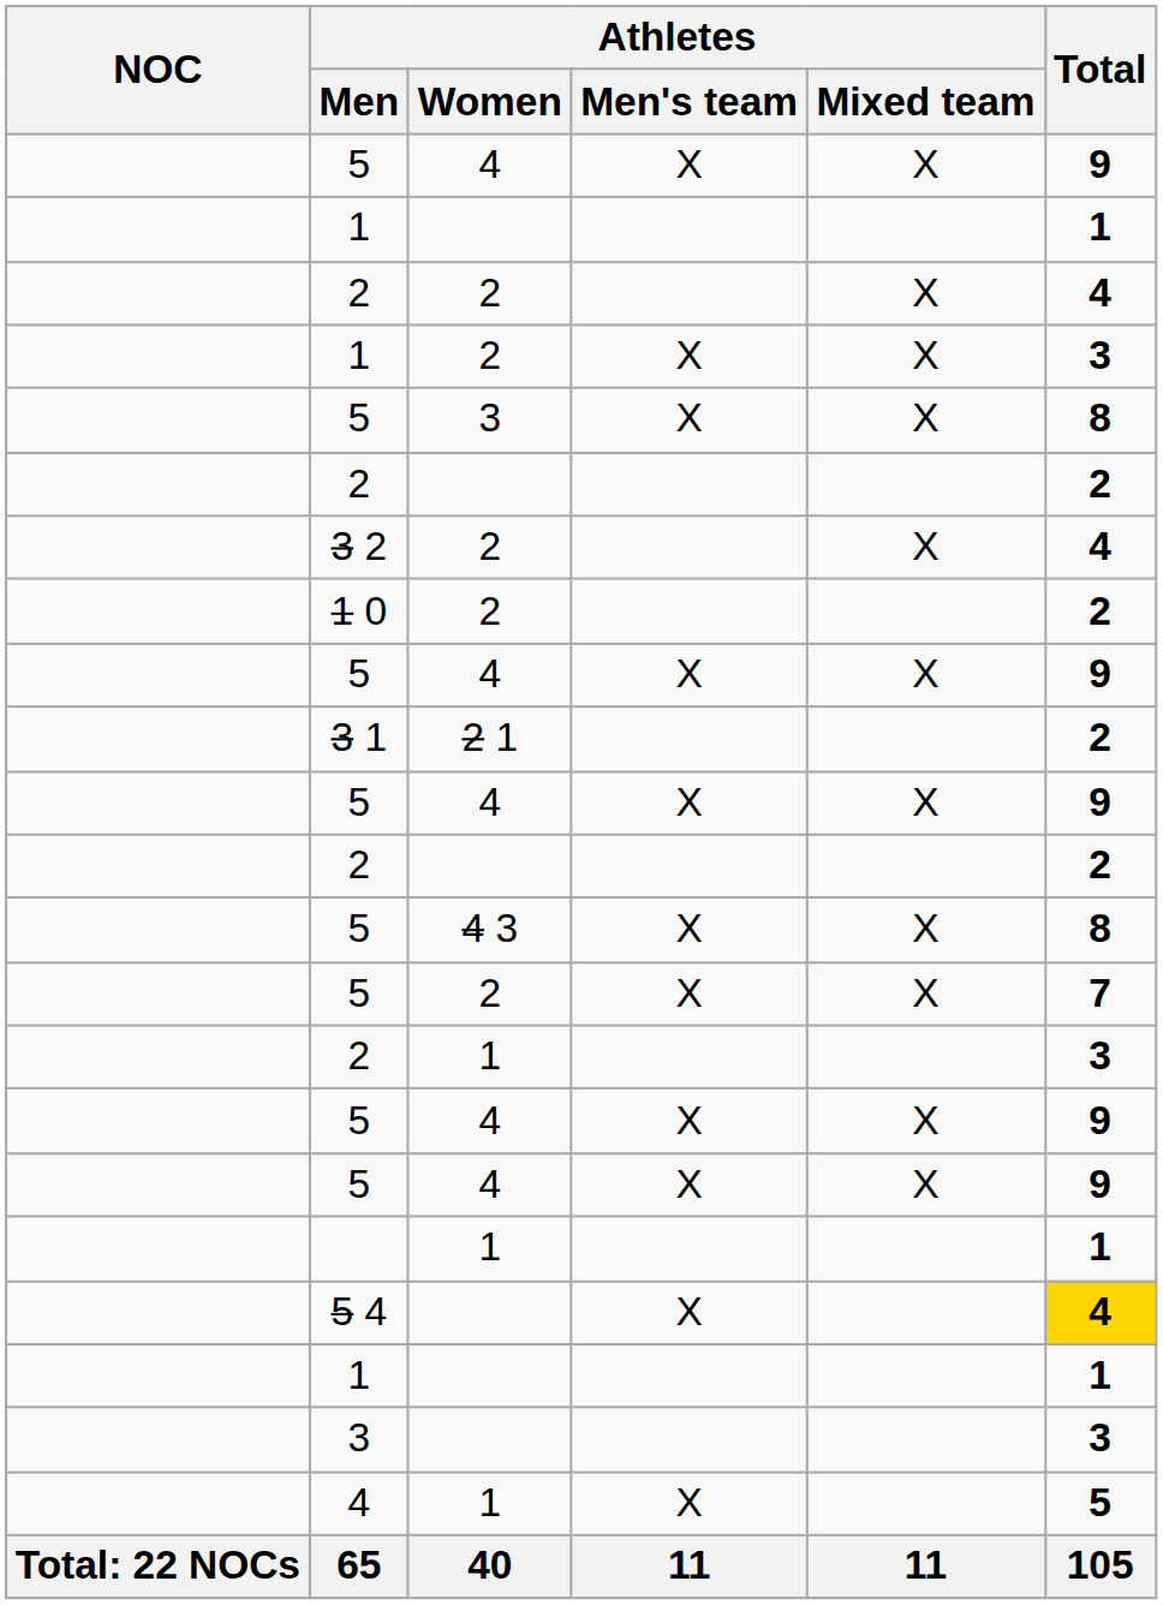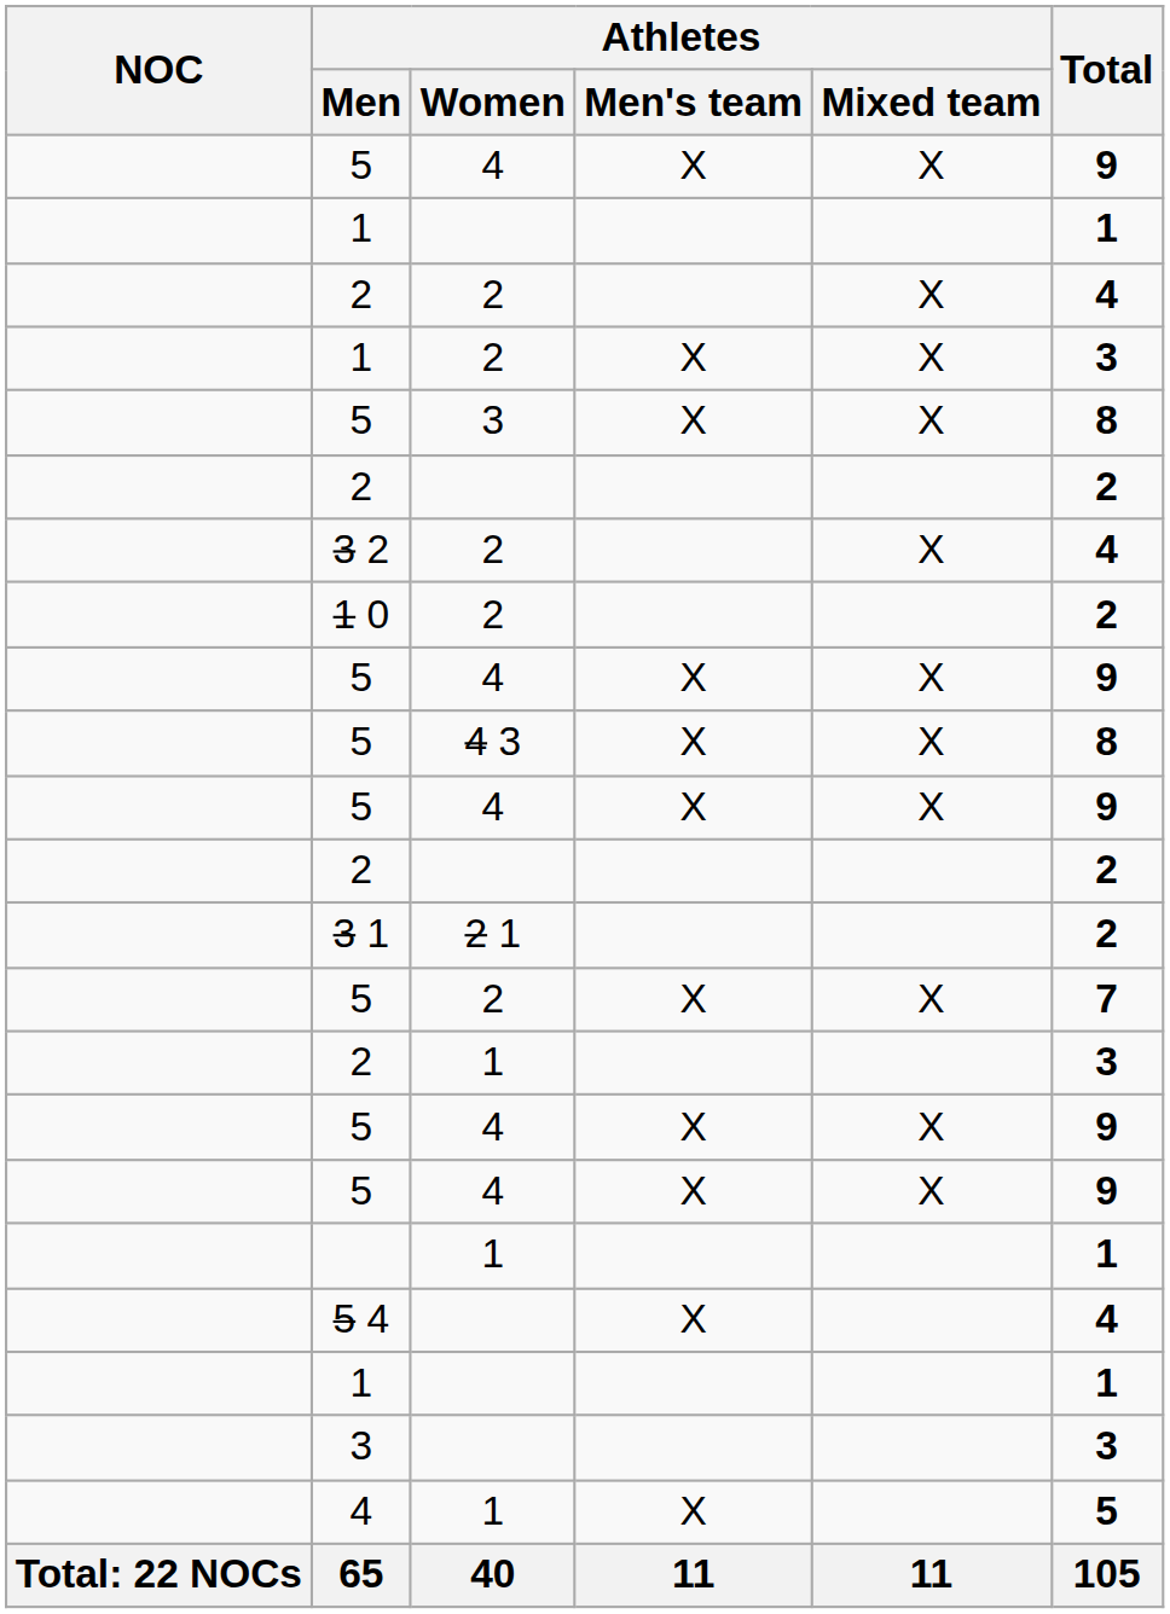 <table class="wikitable sortable" style="text-align:center;">
 <tr>
 <th rowspan=2>NOC</th>
 <th colspan=4>Athletes</th>
 <th rowspan=2>Total</th>
 </tr>
 <tr>
 <th>Men</th>
 <th>Women</th>
 <th>Men's team</th>
 <th>Mixed team</th>
 </tr>
 <tr>
 <td align=left></td>
 <td>5</td>
 <td>4</td>
 <td>X</td>
 <td>X</td>
 <td><strong>9</strong></td>
 </tr>
 <tr>
 <td align=left></td>
 <td>1</td>
 <td></td>
 <td></td>
 <td></td>
 <td><strong>1</strong></td>
 </tr>
 <tr>
 <td align=left></td>
 <td>2</td>
 <td>2</td>
 <td></td>
 <td>X</td>
 <td><strong>4</strong></td>
 </tr>
 <tr>
 <td align=left></td>
 <td>1</td>
 <td>2</td>
 <td>X</td>
 <td>X</td>
 <td><strong>3</strong></td>
 </tr>
 <tr>
 <td align=left></td>
 <td>5</td>
 <td>3</td>
 <td>X</td>
 <td>X</td>
 <td><strong>8</strong></td>
 </tr>
 <tr>
 <td align=left></td>
 <td>2</td>
 <td></td>
 <td></td>
 <td></td>
 <td><strong>2</strong></td>
 </tr>
 <tr>
 <td align=left></td>
 <td><s>3</s> 2</td>
 <td>2</td>
 <td></td>
 <td>X</td>
 <td><strong>4</strong></td>
 </tr>
 <tr>
 <td align=left></td>
 <td><s>1</s> 0</td>
 <td>2</td>
 <td></td>
 <td></td>
 <td><strong>2</strong></td>
 </tr>
 <tr>
 <td align=left></td>
 <td>5</td>
 <td>4</td>
 <td>X</td>
 <td>X</td>
 <td><strong>9</strong></td>
 </tr>
 <tr>
 <td align=left></td>
-<td><s>3</s> 1</td>
-<td><s>2</s> 1</td>
-<td></td>
-<td></td>
-<td><strong>2</strong></td>
+<td>5</td>
+<td><s>4</s> 3</td>
+<td>X</td>
+<td>X</td>
+<td><strong>8</strong></td>
 </tr>
 <tr>
 <td align=left></td>
 <td>5</td>
 <td>4</td>
 <td>X</td>
 <td>X</td>
 <td><strong>9</strong></td>
 </tr>
 <tr>
 <td align=left></td>
 <td>2</td>
 <td></td>
 <td></td>
 <td></td>
 <td><strong>2</strong></td>
 </tr>
 <tr>
 <td align=left></td>
-<td>5</td>
-<td><s>4</s> 3</td>
-<td>X</td>
-<td>X</td>
-<td><strong>8</strong></td>
+<td><s>3</s> 1</td>
+<td><s>2</s> 1</td>
+<td></td>
+<td></td>
+<td><strong>2</strong></td>
 </tr>
 <tr>
 <td align=left></td>
 <td>5</td>
 <td>2</td>
 <td>X</td>
 <td>X</td>
 <td><strong>7</strong></td>
 </tr>
 <tr>
 <td align=left></td>
 <td>2</td>
 <td>1</td>
 <td></td>
 <td></td>
 <td><strong>3</strong></td>
 </tr>
 <tr>
 <td align=left></td>
 <td>5</td>
 <td>4</td>
 <td>X</td>
 <td>X</td>
 <td><strong>9</strong></td>
 </tr>
 <tr>
 <td align=left></td>
 <td>5</td>
 <td>4</td>
 <td>X</td>
 <td>X</td>
 <td><strong>9</strong></td>
 </tr>
 <tr>
 <td align=left></td>
 <td></td>
 <td>1</td>
 <td></td>
 <td></td>
 <td><strong>1</strong></td>
 </tr>
 <tr>
 <td align=left></td>
 <td><s>5</s> 4</td>
 <td></td>
 <td>X</td>
 <td></td>
-<td style="background: gold;"><strong>4</strong></td>
+<td><strong>4</strong></td>
 </tr>
 <tr>
 <td align=left></td>
 <td>1</td>
 <td></td>
 <td></td>
 <td></td>
 <td><strong>1</strong></td>
 </tr>
 <tr>
 <td align=left></td>
 <td>3</td>
 <td></td>
 <td></td>
 <td></td>
 <td><strong>3</strong></td>
 </tr>
 <tr>
 <td align=left></td>
 <td>4</td>
 <td>1</td>
 <td>X</td>
 <td></td>
 <td><strong>5</strong></td>
 </tr>
 <tr>
 <th>Total: 22 NOCs</th>
 <th>65</th>
 <th>40</th>
 <th>11</th>
 <th>11</th>
 <th>105</th>
 </tr>
 </table>
